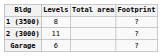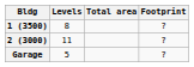 <table class="wikitable sortable" style="font-size:90%;text-align:center;">
 <tr>
 <th>Bldg</th>
 <th>Levels</th>
 <th>Total area</th>
 <th>Footprint</th>
 </tr>
 <tr>
 <th>1 (3500)</th>
 <td>8</td>
 <td></td>
 <td>?</td>
 </tr>
 <tr>
 <th>2 (3000)</th>
 <td>11</td>
 <td></td>
 <td>?</td>
 </tr>
 <tr>
 <th>Garage</th>
-<td>6</td>
+<td>5</td>
 <td></td>
 <td>?</td>
 </tr>
 </table>
